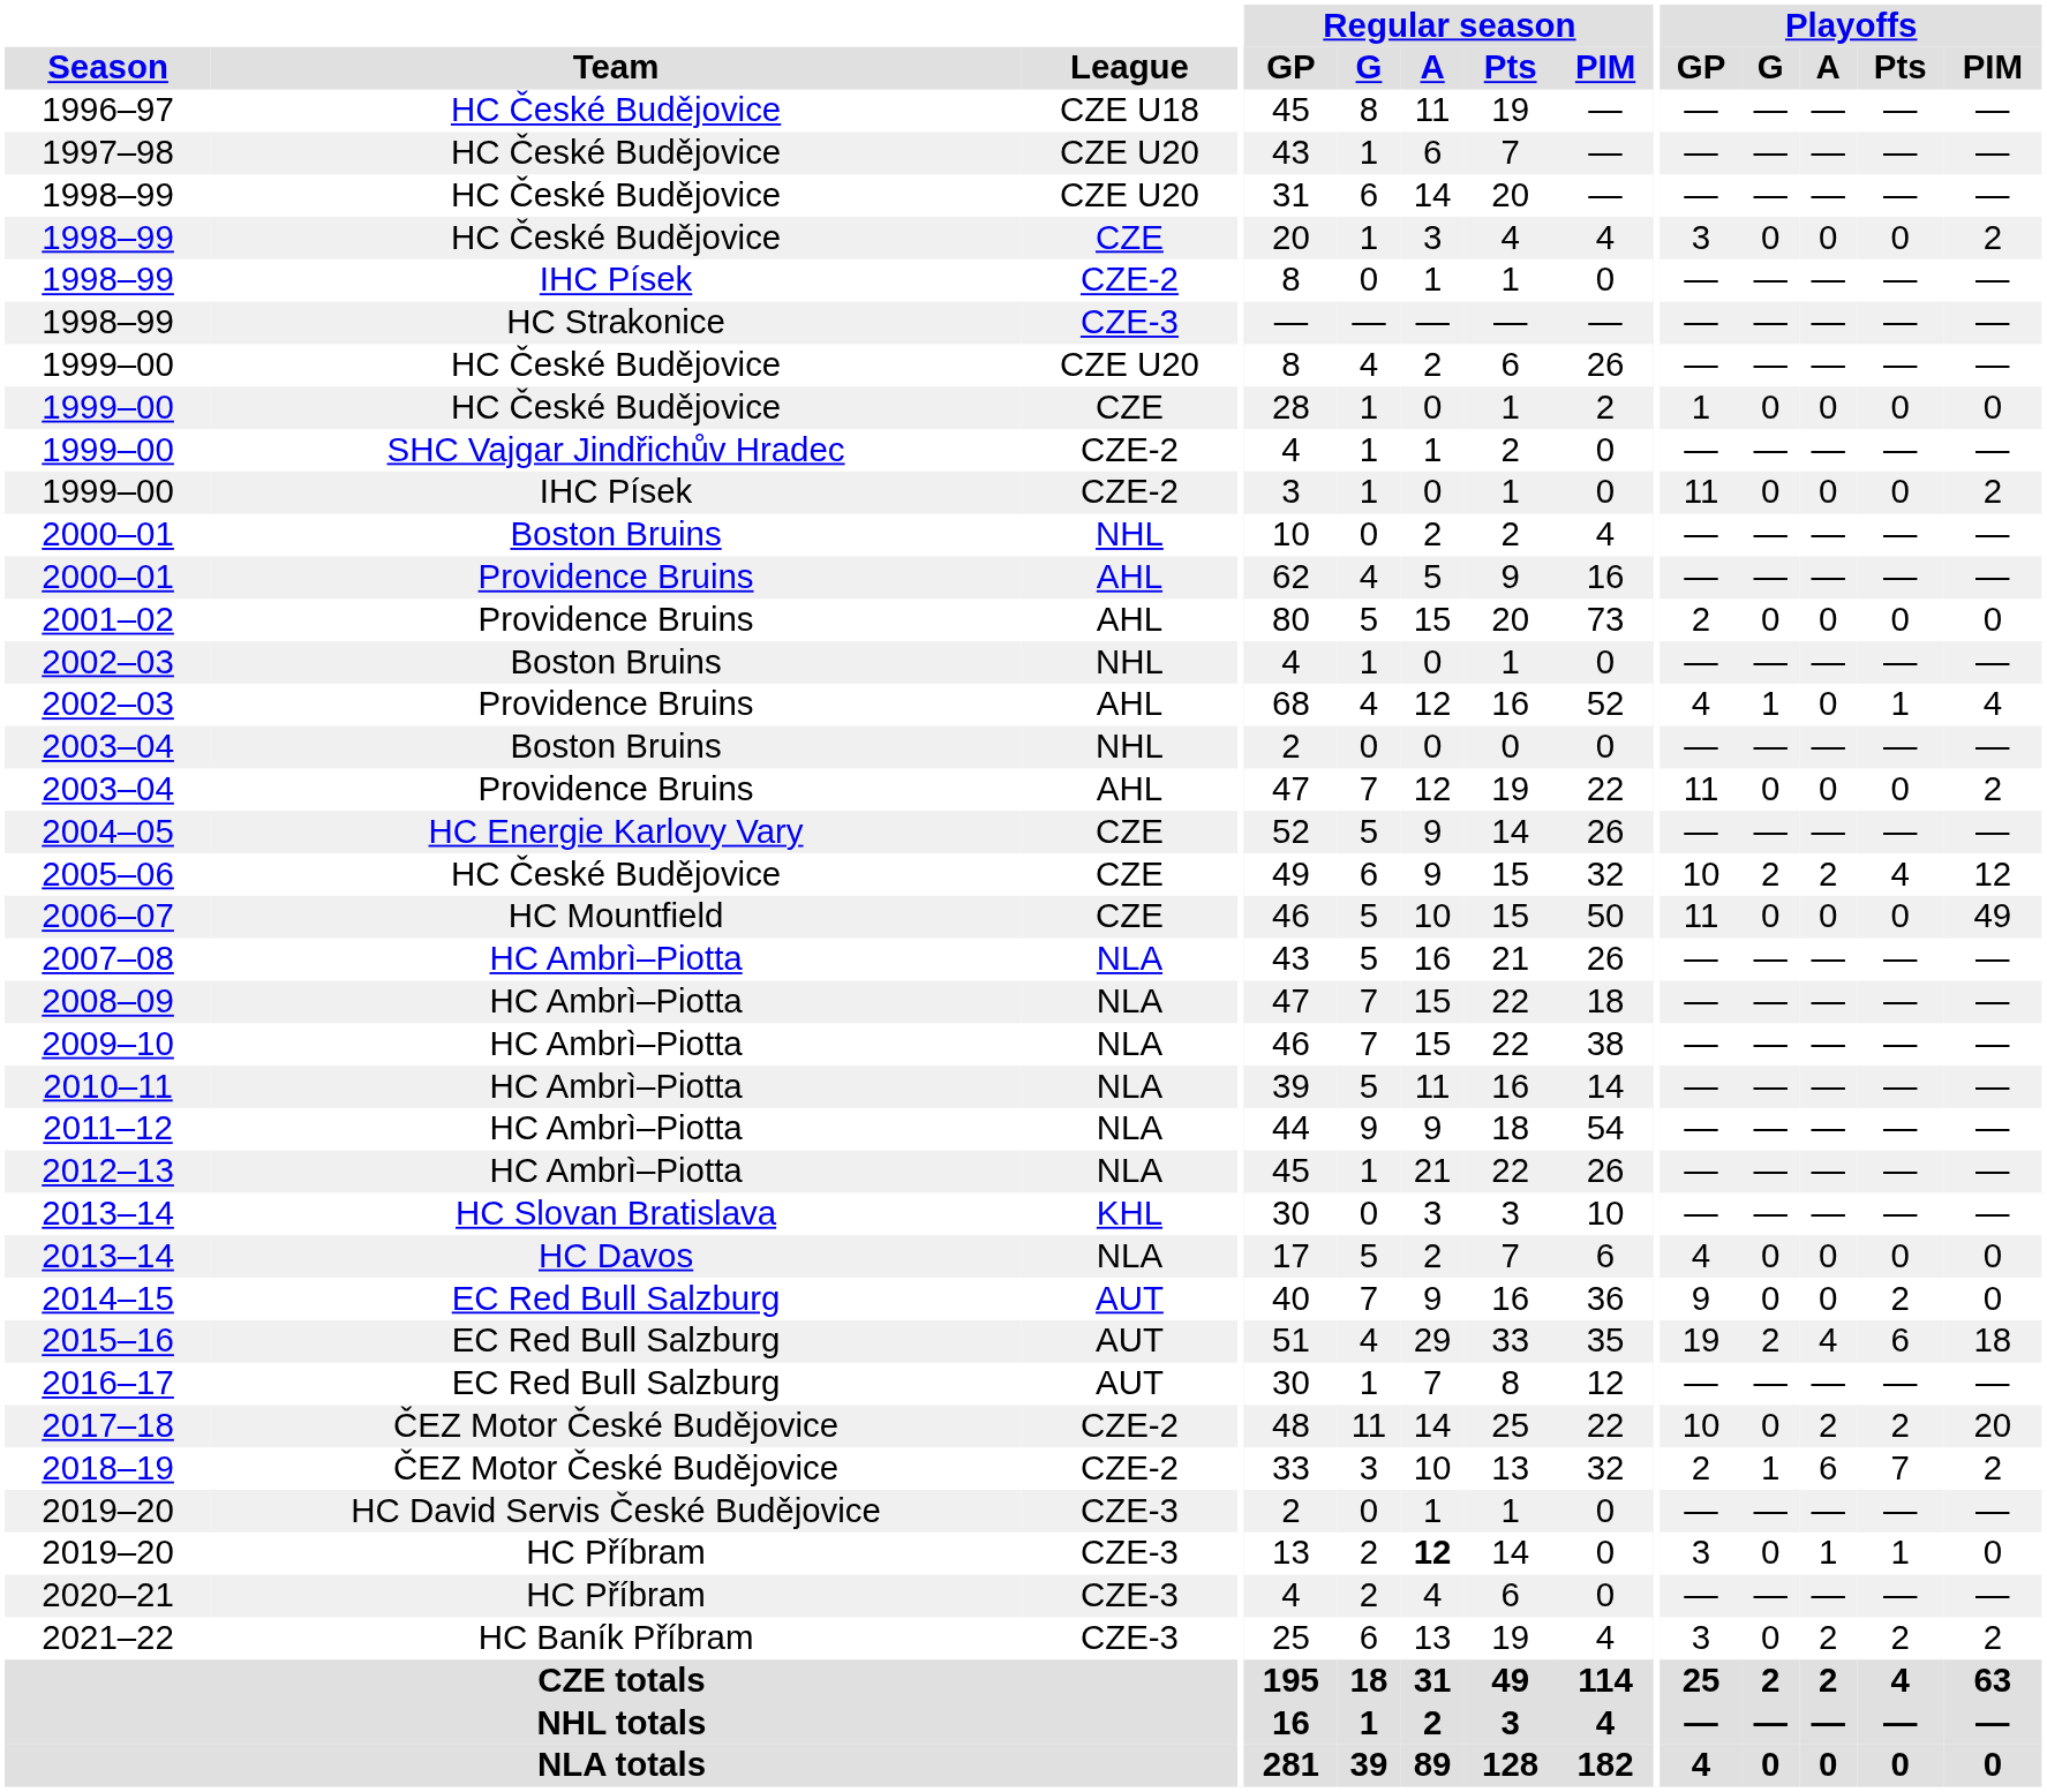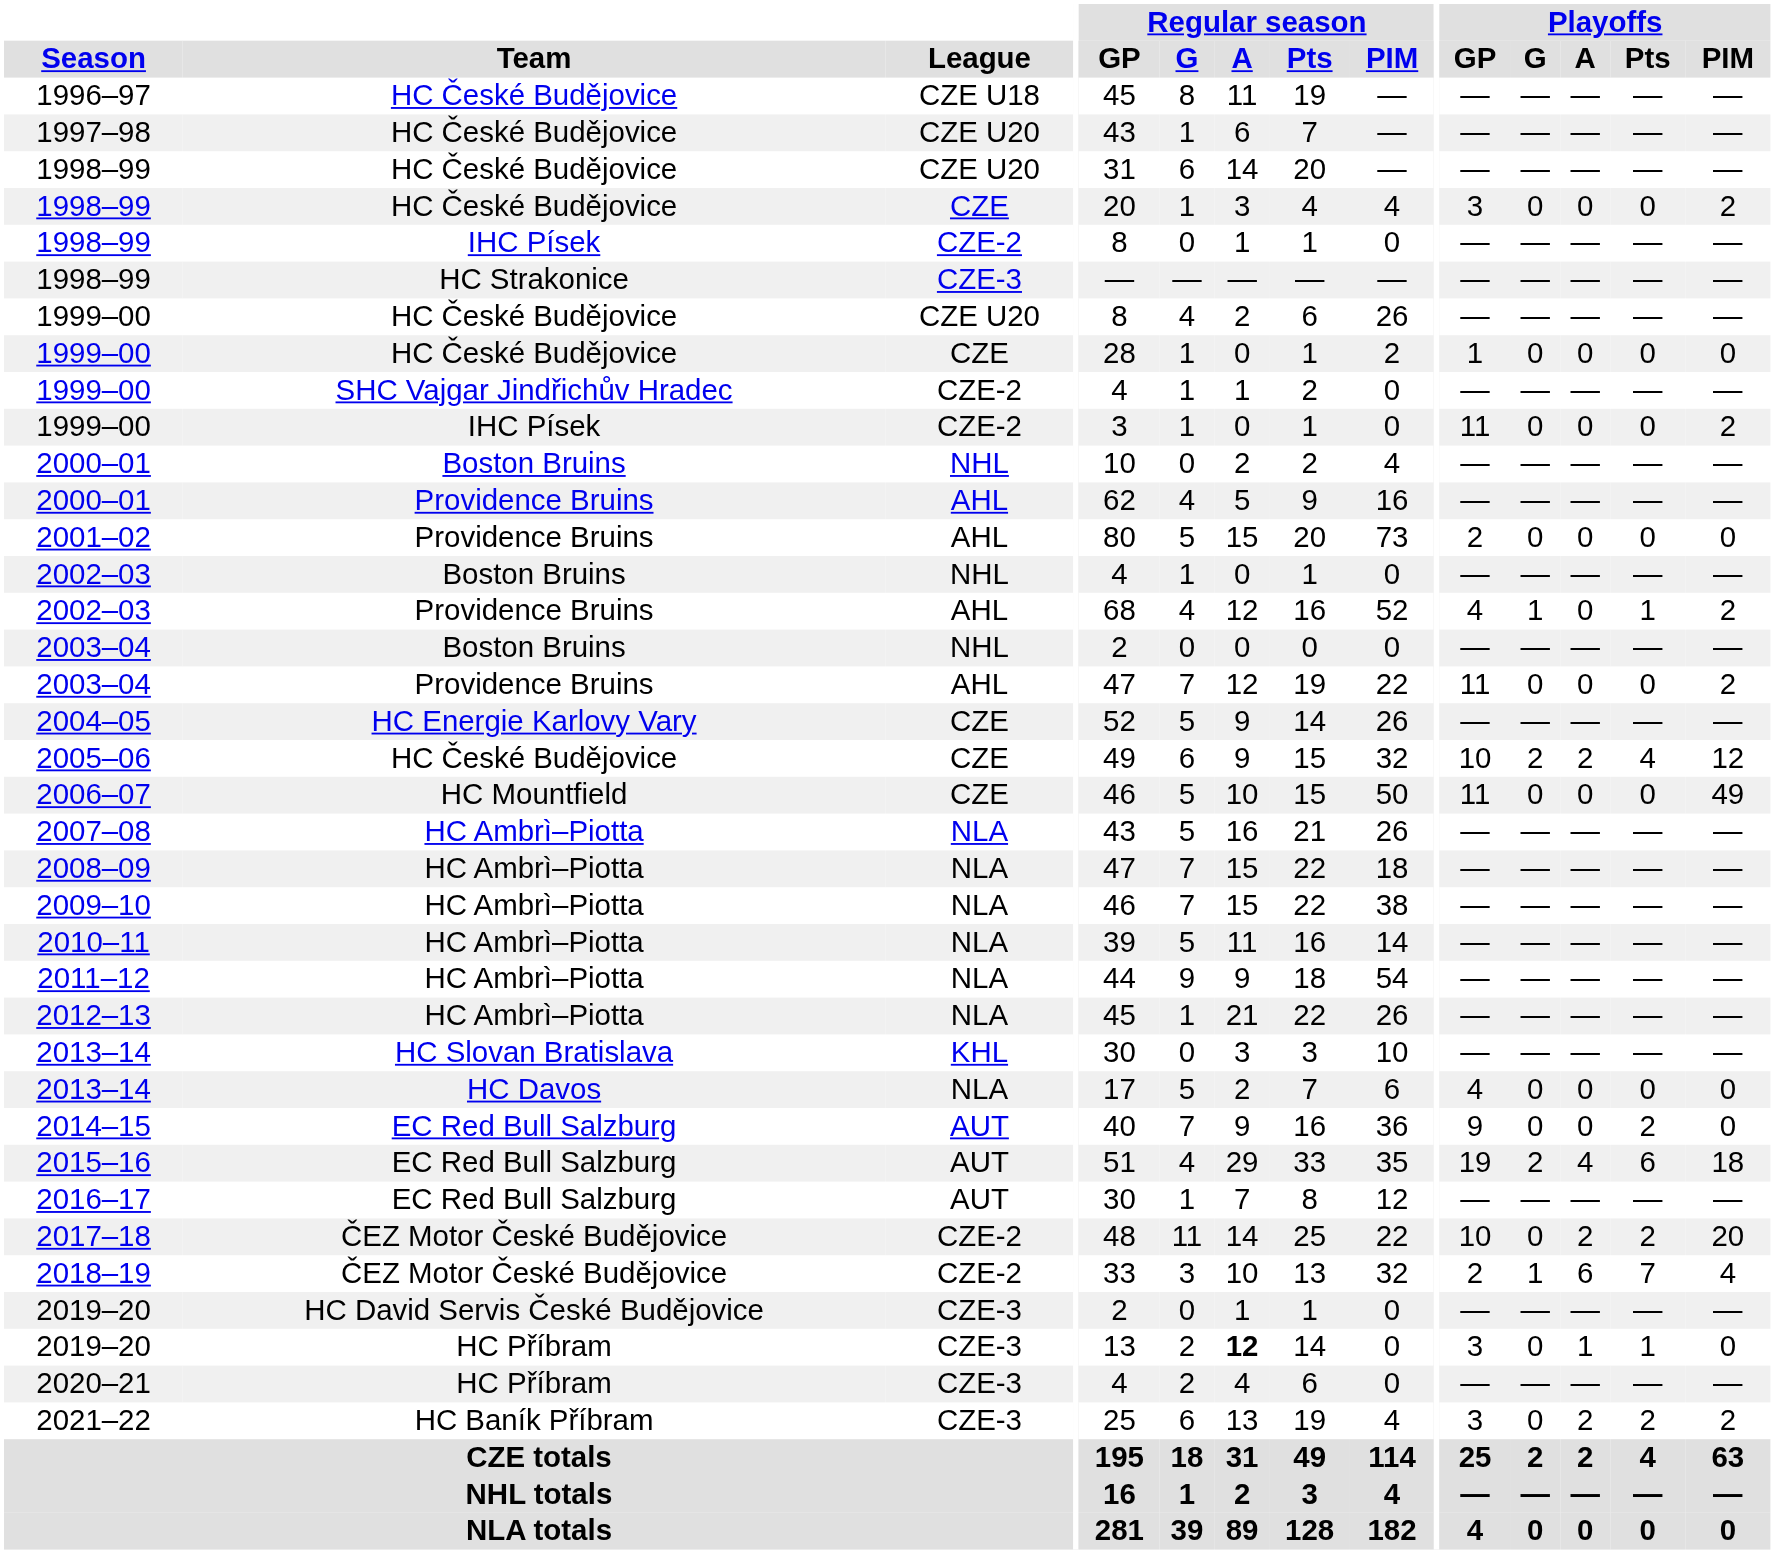 <table border="0" cellpadding="1" cellspacing="0" style="text-align:center; width:60em">
 <tr bgcolor="#e0e0e0">
 <th colspan="3" bgcolor="#ffffff"></th>
 <th rowspan="100" bgcolor="#ffffff"></th>
 <th colspan="5"><a href='#'>Regular season</a></th>
 <th rowspan="100" bgcolor="#ffffff"></th>
 <th colspan="5"><a href='#'>Playoffs</a></th>
 </tr>
 <tr bgcolor="#e0e0e0">
 <th><a href='#'>Season</a></th>
 <th>Team</th>
 <th>League</th>
 <th>GP</th>
 <th><a href='#'>G</a></th>
 <th><a href='#'>A</a></th>
 <th><a href='#'>Pts</a></th>
 <th><a href='#'>PIM</a></th>
 <th>GP</th>
 <th>G</th>
 <th>A</th>
 <th>Pts</th>
 <th>PIM</th>
 </tr>
 <tr>
 <td>1996–97</td>
 <td><a href='#'>HC České Budějovice</a></td>
 <td>CZE U18</td>
 <td>45</td>
 <td>8</td>
 <td>11</td>
 <td>19</td>
 <td>—</td>
 <td>—</td>
 <td>—</td>
 <td>—</td>
 <td>—</td>
 <td>—</td>
 </tr>
 <tr bgcolor="#f0f0f0">
 <td>1997–98</td>
 <td>HC České Budějovice</td>
 <td>CZE U20</td>
 <td>43</td>
 <td>1</td>
 <td>6</td>
 <td>7</td>
 <td>—</td>
 <td>—</td>
 <td>—</td>
 <td>—</td>
 <td>—</td>
 <td>—</td>
 </tr>
 <tr>
 <td>1998–99</td>
 <td>HC České Budějovice</td>
 <td>CZE U20</td>
 <td>31</td>
 <td>6</td>
 <td>14</td>
 <td>20</td>
 <td>—</td>
 <td>—</td>
 <td>—</td>
 <td>—</td>
 <td>—</td>
 <td>—</td>
 </tr>
 <tr bgcolor="#f0f0f0">
 <td><a href='#'>1998–99</a></td>
 <td>HC České Budějovice</td>
 <td><a href='#'>CZE</a></td>
 <td>20</td>
 <td>1</td>
 <td>3</td>
 <td>4</td>
 <td>4</td>
 <td>3</td>
 <td>0</td>
 <td>0</td>
 <td>0</td>
 <td>2</td>
 </tr>
 <tr>
 <td><a href='#'>1998–99</a></td>
 <td><a href='#'>IHC Písek</a></td>
 <td><a href='#'>CZE-2</a></td>
 <td>8</td>
 <td>0</td>
 <td>1</td>
 <td>1</td>
 <td>0</td>
 <td>—</td>
 <td>—</td>
 <td>—</td>
 <td>—</td>
 <td>—</td>
 </tr>
 <tr bgcolor="#f0f0f0">
 <td>1998–99</td>
 <td>HC Strakonice</td>
 <td><a href='#'>CZE-3</a></td>
 <td>—</td>
 <td>—</td>
 <td>—</td>
 <td>—</td>
 <td>—</td>
 <td>—</td>
 <td>—</td>
 <td>—</td>
 <td>—</td>
 <td>—</td>
 </tr>
 <tr>
 <td>1999–00</td>
 <td>HC České Budějovice</td>
 <td>CZE U20</td>
 <td>8</td>
 <td>4</td>
 <td>2</td>
 <td>6</td>
 <td>26</td>
 <td>—</td>
 <td>—</td>
 <td>—</td>
 <td>—</td>
 <td>—</td>
 </tr>
 <tr bgcolor="#f0f0f0">
 <td><a href='#'>1999–00</a></td>
 <td>HC České Budějovice</td>
 <td>CZE</td>
 <td>28</td>
 <td>1</td>
 <td>0</td>
 <td>1</td>
 <td>2</td>
 <td>1</td>
 <td>0</td>
 <td>0</td>
 <td>0</td>
 <td>0</td>
 </tr>
 <tr>
 <td><a href='#'>1999–00</a></td>
 <td><a href='#'>SHC Vajgar Jindřichův Hradec</a></td>
 <td>CZE-2</td>
 <td>4</td>
 <td>1</td>
 <td>1</td>
 <td>2</td>
 <td>0</td>
 <td>—</td>
 <td>—</td>
 <td>—</td>
 <td>—</td>
 <td>—</td>
 </tr>
 <tr bgcolor="#f0f0f0">
 <td>1999–00</td>
 <td>IHC Písek</td>
 <td>CZE-2</td>
 <td>3</td>
 <td>1</td>
 <td>0</td>
 <td>1</td>
 <td>0</td>
 <td>11</td>
 <td>0</td>
 <td>0</td>
 <td>0</td>
 <td>2</td>
 </tr>
 <tr>
 <td><a href='#'>2000–01</a></td>
 <td><a href='#'>Boston Bruins</a></td>
 <td><a href='#'>NHL</a></td>
 <td>10</td>
 <td>0</td>
 <td>2</td>
 <td>2</td>
 <td>4</td>
 <td>—</td>
 <td>—</td>
 <td>—</td>
 <td>—</td>
 <td>—</td>
 </tr>
 <tr bgcolor="#f0f0f0">
 <td><a href='#'>2000–01</a></td>
 <td><a href='#'>Providence Bruins</a></td>
 <td><a href='#'>AHL</a></td>
 <td>62</td>
 <td>4</td>
 <td>5</td>
 <td>9</td>
 <td>16</td>
 <td>—</td>
 <td>—</td>
 <td>—</td>
 <td>—</td>
 <td>—</td>
 </tr>
 <tr>
 <td><a href='#'>2001–02</a></td>
 <td>Providence Bruins</td>
 <td>AHL</td>
 <td>80</td>
 <td>5</td>
 <td>15</td>
 <td>20</td>
 <td>73</td>
 <td>2</td>
 <td>0</td>
 <td>0</td>
 <td>0</td>
 <td>0</td>
 </tr>
 <tr bgcolor="#f0f0f0">
 <td><a href='#'>2002–03</a></td>
 <td>Boston Bruins</td>
 <td>NHL</td>
 <td>4</td>
 <td>1</td>
 <td>0</td>
 <td>1</td>
 <td>0</td>
 <td>—</td>
 <td>—</td>
 <td>—</td>
 <td>—</td>
 <td>—</td>
 </tr>
 <tr>
 <td><a href='#'>2002–03</a></td>
 <td>Providence Bruins</td>
 <td>AHL</td>
 <td>68</td>
 <td>4</td>
 <td>12</td>
 <td>16</td>
 <td>52</td>
 <td>4</td>
 <td>1</td>
 <td>0</td>
 <td>1</td>
-<td>4</td>
+<td>2</td>
 </tr>
 <tr bgcolor="#f0f0f0">
 <td><a href='#'>2003–04</a></td>
 <td>Boston Bruins</td>
 <td>NHL</td>
 <td>2</td>
 <td>0</td>
 <td>0</td>
 <td>0</td>
 <td>0</td>
 <td>—</td>
 <td>—</td>
 <td>—</td>
 <td>—</td>
 <td>—</td>
 </tr>
 <tr>
 <td><a href='#'>2003–04</a></td>
 <td>Providence Bruins</td>
 <td>AHL</td>
 <td>47</td>
 <td>7</td>
 <td>12</td>
 <td>19</td>
 <td>22</td>
 <td>11</td>
 <td>0</td>
 <td>0</td>
 <td>0</td>
 <td>2</td>
 </tr>
 <tr bgcolor="#f0f0f0">
 <td><a href='#'>2004–05</a></td>
 <td><a href='#'>HC Energie Karlovy Vary</a></td>
 <td>CZE</td>
 <td>52</td>
 <td>5</td>
 <td>9</td>
 <td>14</td>
 <td>26</td>
 <td>—</td>
 <td>—</td>
 <td>—</td>
 <td>—</td>
 <td>—</td>
 </tr>
 <tr>
 <td><a href='#'>2005–06</a></td>
 <td>HC České Budějovice</td>
 <td>CZE</td>
 <td>49</td>
 <td>6</td>
 <td>9</td>
 <td>15</td>
 <td>32</td>
 <td>10</td>
 <td>2</td>
 <td>2</td>
 <td>4</td>
 <td>12</td>
 </tr>
 <tr bgcolor="#f0f0f0">
 <td><a href='#'>2006–07</a></td>
 <td>HC Mountfield</td>
 <td>CZE</td>
 <td>46</td>
 <td>5</td>
 <td>10</td>
 <td>15</td>
 <td>50</td>
 <td>11</td>
 <td>0</td>
 <td>0</td>
 <td>0</td>
 <td>49</td>
 </tr>
 <tr>
 <td><a href='#'>2007–08</a></td>
 <td><a href='#'>HC Ambrì–Piotta</a></td>
 <td><a href='#'>NLA</a></td>
 <td>43</td>
 <td>5</td>
 <td>16</td>
 <td>21</td>
 <td>26</td>
 <td>—</td>
 <td>—</td>
 <td>—</td>
 <td>—</td>
 <td>—</td>
 </tr>
 <tr bgcolor="#f0f0f0">
 <td><a href='#'>2008–09</a></td>
 <td>HC Ambrì–Piotta</td>
 <td>NLA</td>
 <td>47</td>
 <td>7</td>
 <td>15</td>
 <td>22</td>
 <td>18</td>
 <td>—</td>
 <td>—</td>
 <td>—</td>
 <td>—</td>
 <td>—</td>
 </tr>
 <tr>
 <td><a href='#'>2009–10</a></td>
 <td>HC Ambrì–Piotta</td>
 <td>NLA</td>
 <td>46</td>
 <td>7</td>
 <td>15</td>
 <td>22</td>
 <td>38</td>
 <td>—</td>
 <td>—</td>
 <td>—</td>
 <td>—</td>
 <td>—</td>
 </tr>
 <tr bgcolor="#f0f0f0">
 <td><a href='#'>2010–11</a></td>
 <td>HC Ambrì–Piotta</td>
 <td>NLA</td>
 <td>39</td>
 <td>5</td>
 <td>11</td>
 <td>16</td>
 <td>14</td>
 <td>—</td>
 <td>—</td>
 <td>—</td>
 <td>—</td>
 <td>—</td>
 </tr>
 <tr>
 <td><a href='#'>2011–12</a></td>
 <td>HC Ambrì–Piotta</td>
 <td>NLA</td>
 <td>44</td>
 <td>9</td>
 <td>9</td>
 <td>18</td>
 <td>54</td>
 <td>—</td>
 <td>—</td>
 <td>—</td>
 <td>—</td>
 <td>—</td>
 </tr>
 <tr bgcolor="#f0f0f0">
 <td><a href='#'>2012–13</a></td>
 <td>HC Ambrì–Piotta</td>
 <td>NLA</td>
 <td>45</td>
 <td>1</td>
 <td>21</td>
 <td>22</td>
 <td>26</td>
 <td>—</td>
 <td>—</td>
 <td>—</td>
 <td>—</td>
 <td>—</td>
 </tr>
 <tr>
 <td><a href='#'>2013–14</a></td>
 <td><a href='#'>HC Slovan Bratislava</a></td>
 <td><a href='#'>KHL</a></td>
 <td>30</td>
 <td>0</td>
 <td>3</td>
 <td>3</td>
 <td>10</td>
 <td>—</td>
 <td>—</td>
 <td>—</td>
 <td>—</td>
 <td>—</td>
 </tr>
 <tr bgcolor="#f0f0f0">
 <td><a href='#'>2013–14</a></td>
 <td><a href='#'>HC Davos</a></td>
 <td>NLA</td>
 <td>17</td>
 <td>5</td>
 <td>2</td>
 <td>7</td>
 <td>6</td>
 <td>4</td>
 <td>0</td>
 <td>0</td>
 <td>0</td>
 <td>0</td>
 </tr>
 <tr>
 <td><a href='#'>2014–15</a></td>
 <td><a href='#'>EC Red Bull Salzburg</a></td>
 <td><a href='#'>AUT</a></td>
 <td>40</td>
 <td>7</td>
 <td>9</td>
 <td>16</td>
 <td>36</td>
 <td>9</td>
 <td>0</td>
 <td>0</td>
 <td>2</td>
 <td>0</td>
 </tr>
 <tr bgcolor="#f0f0f0">
 <td><a href='#'>2015–16</a></td>
 <td>EC Red Bull Salzburg</td>
 <td>AUT</td>
 <td>51</td>
 <td>4</td>
 <td>29</td>
 <td>33</td>
 <td>35</td>
 <td>19</td>
 <td>2</td>
 <td>4</td>
 <td>6</td>
 <td>18</td>
 </tr>
 <tr>
 <td><a href='#'>2016–17</a></td>
 <td>EC Red Bull Salzburg</td>
 <td>AUT</td>
 <td>30</td>
 <td>1</td>
 <td>7</td>
 <td>8</td>
 <td>12</td>
 <td>—</td>
 <td>—</td>
 <td>—</td>
 <td>—</td>
 <td>—</td>
 </tr>
 <tr bgcolor="#f0f0f0">
 <td><a href='#'>2017–18</a></td>
 <td>ČEZ Motor České Budějovice</td>
 <td>CZE-2</td>
 <td>48</td>
 <td>11</td>
 <td>14</td>
 <td>25</td>
 <td>22</td>
 <td>10</td>
 <td>0</td>
 <td>2</td>
 <td>2</td>
 <td>20</td>
 </tr>
 <tr>
 <td><a href='#'>2018–19</a></td>
 <td>ČEZ Motor České Budějovice</td>
 <td>CZE-2</td>
 <td>33</td>
 <td>3</td>
 <td>10</td>
 <td>13</td>
 <td>32</td>
 <td>2</td>
 <td>1</td>
 <td>6</td>
 <td>7</td>
-<td>2</td>
+<td>4</td>
 </tr>
 <tr bgcolor="#f0f0f0">
 <td>2019–20</td>
 <td>HC David Servis České Budějovice</td>
 <td>CZE-3</td>
 <td>2</td>
 <td>0</td>
 <td>1</td>
 <td>1</td>
 <td>0</td>
 <td>—</td>
 <td>—</td>
 <td>—</td>
 <td>—</td>
 <td>—</td>
 </tr>
 <tr>
 <td>2019–20</td>
 <td>HC Příbram</td>
 <td>CZE-3</td>
 <td>13</td>
 <td>2</td>
 <td><strong>12</strong></td>
 <td>14</td>
 <td>0</td>
 <td>3</td>
 <td>0</td>
 <td>1</td>
 <td>1</td>
 <td>0</td>
 </tr>
 <tr bgcolor="#f0f0f0">
 <td>2020–21</td>
 <td>HC Příbram</td>
 <td>CZE-3</td>
 <td>4</td>
 <td>2</td>
 <td>4</td>
 <td>6</td>
 <td>0</td>
 <td>—</td>
 <td>—</td>
 <td>—</td>
 <td>—</td>
 <td>—</td>
 </tr>
 <tr>
 <td>2021–22</td>
 <td>HC Baník Příbram</td>
 <td>CZE-3</td>
 <td>25</td>
 <td>6</td>
 <td>13</td>
 <td>19</td>
 <td>4</td>
 <td>3</td>
 <td>0</td>
 <td>2</td>
 <td>2</td>
 <td>2</td>
 </tr>
 <tr bgcolor="#e0e0e0">
 <th colspan="3">CZE totals</th>
 <th>195</th>
 <th>18</th>
 <th>31</th>
 <th>49</th>
 <th>114</th>
 <th>25</th>
 <th>2</th>
 <th>2</th>
 <th>4</th>
 <th>63</th>
 </tr>
 <tr bgcolor="#e0e0e0">
 <th colspan="3">NHL totals</th>
 <th>16</th>
 <th>1</th>
 <th>2</th>
 <th>3</th>
 <th>4</th>
 <th>—</th>
 <th>—</th>
 <th>—</th>
 <th>—</th>
 <th>—</th>
 </tr>
 <tr bgcolor="#e0e0e0">
 <th colspan="3">NLA totals</th>
 <th>281</th>
 <th>39</th>
 <th>89</th>
 <th>128</th>
 <th>182</th>
 <th>4</th>
 <th>0</th>
 <th>0</th>
 <th>0</th>
 <th>0</th>
 </tr>
 </table>
